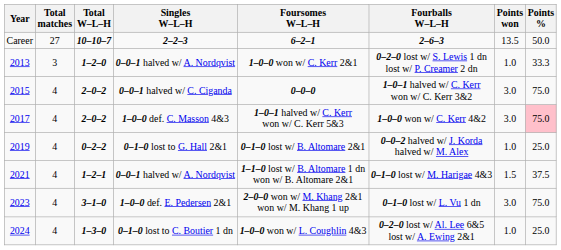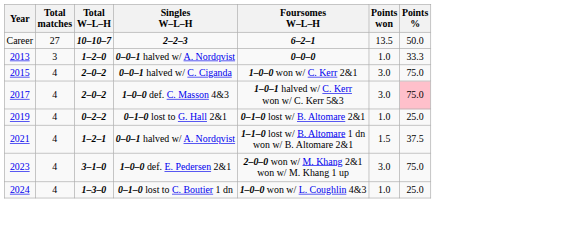 <table class="wikitable" style="text-align:center; font-size: 95%;">
 <tr>
 <th>Year</th>
 <th>Total<br>matches</th>
 <th>Total<br>W–L–H</th>
 <th>Singles<br>W–L–H</th>
 <th>Foursomes<br>W–L–H</th>
-<th>Fourballs<br>W–L–H</th>
 <th>Points<br>won</th>
 <th>Points<br>%</th>
 </tr>
 <tr>
 <td>Career</td>
 <td>27</td>
 <td><strong><em>10–10–7</em></strong></td>
 <td><strong><em>2–2–3</em></strong></td>
 <td><strong><em>6–2–1</em></strong></td>
-<td><strong><em>2–6–3</em></strong></td>
 <td>13.5</td>
 <td>50.0</td>
 </tr>
 <tr>
 <td><a href='#'>2013</a></td>
 <td>3</td>
 <td><strong><em>1–2–0</em></strong></td>
 <td><strong><em>0–0–1</em></strong> halved w/ <a href='#'>A. Nordqvist</a></td>
-<td><strong><em>1–0–0</em></strong> won w/ <a href='#'>C. Kerr</a> 2&1</td>
-<td><strong><em>0–2–0</em></strong> lost w/ <a href='#'>S. Lewis</a> 1 dn<br>lost w/ <a href='#'>P. Creamer</a> 2 dn</td>
+<td><strong><em>0–0–0</em></strong></td>
 <td>1.0</td>
 <td>33.3</td>
 </tr>
 <tr>
 <td><a href='#'>2015</a></td>
 <td>4</td>
 <td><strong><em>2–0–2</em></strong></td>
 <td><strong><em>0–0–1</em></strong> halved w/ <a href='#'>C. Ciganda</a></td>
-<td><strong><em>0–0–0</em></strong></td>
-<td><strong><em>1–0–1</em></strong> halved w/ <a href='#'>C. Kerr</a><br>won w/ C. Kerr 3&2</td>
+<td><strong><em>1–0–0</em></strong> won w/ <a href='#'>C. Kerr</a> 2&1</td>
 <td>3.0</td>
 <td>75.0</td>
 </tr>
 <tr>
 <td><a href='#'>2017</a></td>
 <td>4</td>
 <td><strong><em>2–0–2</em></strong></td>
 <td><strong><em>1–0–0</em></strong> def. <a href='#'>C. Masson</a> 4&3</td>
 <td><strong><em>1–0–1</em></strong> halved w/ <a href='#'>C. Kerr</a><br>won w/ C. Kerr 5&3</td>
-<td><strong><em>1–0–0</em></strong> won w/ <a href='#'>C. Kerr</a> 4&2</td>
 <td>3.0</td>
 <td style="background: pink;">75.0</td>
 </tr>
 <tr>
 <td><a href='#'>2019</a></td>
 <td>4</td>
 <td><strong><em>0–2–2</em></strong></td>
 <td><strong><em>0–1–0</em></strong> lost to <a href='#'>G. Hall</a> 2&1</td>
 <td><strong><em>0–1–0</em></strong> lost w/ <a href='#'>B. Altomare</a> 2&1</td>
-<td><strong><em>0–0–2</em></strong> halved w/ <a href='#'>J. Korda</a><br>halved w/ <a href='#'>M. Alex</a></td>
 <td>1.0</td>
 <td>25.0</td>
 </tr>
 <tr>
 <td><a href='#'>2021</a></td>
 <td>4</td>
 <td><strong><em>1–2–1</em></strong></td>
 <td><strong><em>0–0–1</em></strong> halved w/ <a href='#'>A. Nordqvist</a></td>
 <td><strong><em>1–1–0</em></strong> lost w/ <a href='#'>B. Altomare</a> 1 dn<br>won w/ B. Altomare 2&1</td>
-<td><strong><em>0–1–0</em></strong> lost w/ <a href='#'>M. Harigae</a> 4&3</td>
 <td>1.5</td>
 <td>37.5</td>
 </tr>
 <tr>
 <td><a href='#'>2023</a></td>
 <td>4</td>
 <td><strong><em>3–1–0</em></strong></td>
 <td><strong><em>1–0–0</em></strong> def. <a href='#'>E. Pedersen</a> 2&1</td>
 <td><strong><em>2–0–0</em></strong> won w/ <a href='#'>M. Khang</a> 2&1<br>won w/ M. Khang 1 up</td>
-<td><strong><em>0–1–0</em></strong> lost w/ <a href='#'>L. Vu</a> 1 dn</td>
 <td>3.0</td>
 <td>75.0</td>
 </tr>
 <tr>
 <td><a href='#'>2024</a></td>
 <td>4</td>
 <td><strong><em>1–3–0</em></strong></td>
 <td><strong><em>0–1–0</em></strong> lost to  <a href='#'>C. Boutier</a> 1 dn</td>
 <td><strong><em>1–0–0</em></strong> won w/ <a href='#'>L. Coughlin</a> 4&3</td>
-<td><strong><em>0–2–0</em></strong> lost w/ <a href='#'>Al. Lee</a> 6&5<br>lost w/ <a href='#'>A. Ewing</a> 2&1</td>
 <td>1.0</td>
 <td>25.0</td>
 </tr>
 </table>
